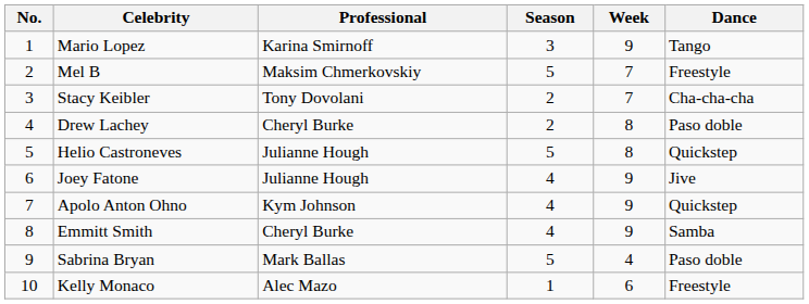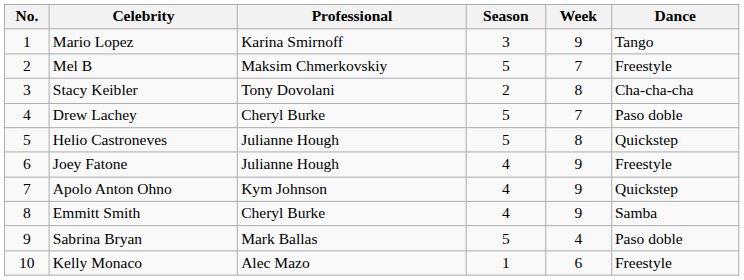 <table class="wikitable" style="width: 60%">
 <tr>
 <th>No.</th>
 <th>Celebrity</th>
 <th>Professional</th>
 <th>Season</th>
 <th>Week</th>
 <th>Dance</th>
 </tr>
 <tr>
 <td style="text-align:center;">1</td>
 <td>Mario Lopez</td>
 <td>Karina Smirnoff</td>
 <td style="text-align:center;">3</td>
 <td style="text-align:center;">9</td>
 <td>Tango</td>
 </tr>
 <tr>
 <td style="text-align:center;">2</td>
 <td>Mel B</td>
 <td>Maksim Chmerkovskiy</td>
 <td style="text-align:center;">5</td>
 <td style="text-align:center;">7</td>
 <td>Freestyle</td>
 </tr>
 <tr>
 <td style="text-align:center;">3</td>
 <td>Stacy Keibler</td>
 <td>Tony Dovolani</td>
 <td style="text-align:center;">2</td>
-<td style="text-align:center;">7</td>
+<td style="text-align:center;">8</td>
 <td>Cha-cha-cha</td>
 </tr>
 <tr>
 <td style="text-align:center;">4</td>
 <td>Drew Lachey</td>
 <td>Cheryl Burke</td>
-<td style="text-align:center;">2</td>
-<td style="text-align:center;">8</td>
+<td style="text-align:center;">5</td>
+<td style="text-align:center;">7</td>
 <td>Paso doble</td>
 </tr>
 <tr>
 <td style="text-align:center;">5</td>
 <td>Helio Castroneves</td>
 <td>Julianne Hough</td>
 <td style="text-align:center;">5</td>
 <td style="text-align:center;">8</td>
 <td>Quickstep</td>
 </tr>
 <tr>
 <td style="text-align:center;">6</td>
 <td>Joey Fatone</td>
 <td>Julianne Hough</td>
 <td style="text-align:center;">4</td>
 <td style="text-align:center;">9</td>
-<td>Jive</td>
+<td>Freestyle</td>
 </tr>
 <tr>
 <td style="text-align:center;">7</td>
 <td>Apolo Anton Ohno</td>
 <td>Kym Johnson</td>
 <td style="text-align:center;">4</td>
 <td style="text-align:center;">9</td>
 <td>Quickstep</td>
 </tr>
 <tr>
 <td style="text-align:center;">8</td>
 <td>Emmitt Smith</td>
 <td>Cheryl Burke</td>
 <td style="text-align:center;">4</td>
 <td style="text-align:center;">9</td>
 <td>Samba</td>
 </tr>
 <tr>
 <td style="text-align:center;">9</td>
 <td>Sabrina Bryan</td>
 <td>Mark Ballas</td>
 <td style="text-align:center;">5</td>
 <td style="text-align:center;">4</td>
 <td>Paso doble</td>
 </tr>
 <tr>
 <td style="text-align:center;">10</td>
 <td>Kelly Monaco</td>
 <td>Alec Mazo</td>
 <td style="text-align:center;">1</td>
 <td style="text-align:center;">6</td>
 <td>Freestyle</td>
 </tr>
 </table>
